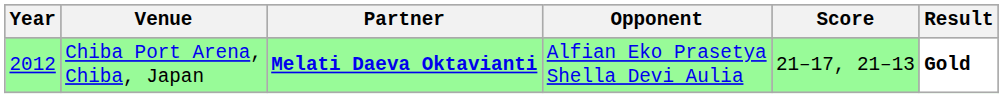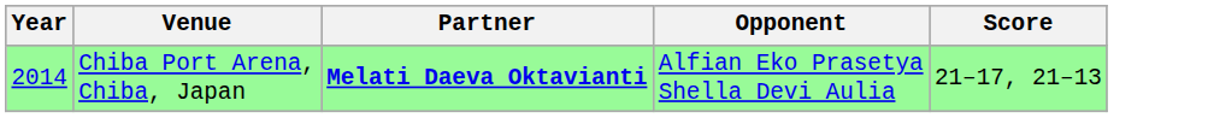 <table class="sortable wikitable" style="font-size: 90%">
 <tr>
 <th>Year</th>
 <th>Venue</th>
 <th>Partner</th>
 <th>Opponent</th>
 <th>Score</th>
-<th>Result</th>
 </tr>
 <tr style="background:#98FB98">
-<td align="center"><a href='#'>2012</a></td>
+<td align="center"><a href='#'>2014</a></td>
 <td align="left"><a href='#'>Chiba Port Arena</a>,<br><a href='#'>Chiba</a>, Japan</td>
 <td align="left"><strong> <a href='#'>Melati Daeva Oktavianti</a></strong></td>
 <td align="left"> <a href='#'>Alfian Eko Prasetya</a><br> <a href='#'>Shella Devi Aulia</a></td>
 <td align="left">21–17, 21–13</td>
-<td style="text-align:left; background:white"> <strong>Gold</strong></td>
 </tr>
 </table>
